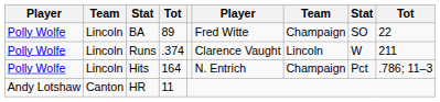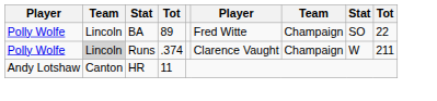 <table class="wikitable">
 <tr>
 <th>Player</th>
 <th>Team</th>
 <th>Stat</th>
 <th>Tot</th>
 <th></th>
 <th>Player</th>
 <th>Team</th>
 <th>Stat</th>
 <th>Tot</th>
 </tr>
 <tr>
 <td><a href='#'>Polly Wolfe</a></td>
 <td>Lincoln</td>
 <td>BA</td>
 <td>89</td>
 <td></td>
 <td>Fred Witte</td>
 <td>Champaign</td>
 <td>SO</td>
 <td>22</td>
 </tr>
 <tr>
 <td><a href='#'>Polly Wolfe</a></td>
-<td>Lincoln</td>
+<td style="background: lightgrey;">Lincoln</td>
 <td>Runs</td>
 <td>.374</td>
 <td></td>
 <td>Clarence Vaught</td>
-<td>Lincoln</td>
+<td>Champaign</td>
 <td>W</td>
 <td>211</td>
-</tr>
-<tr>
-<td><a href='#'>Polly Wolfe</a></td>
-<td>Lincoln</td>
-<td>Hits</td>
-<td>164</td>
-<td></td>
-<td>N. Entrich</td>
-<td>Champaign</td>
-<td>Pct</td>
-<td>.786; 11–3</td>
 </tr>
 <tr>
 <td>Andy Lotshaw</td>
 <td>Canton</td>
 <td>HR</td>
 <td>11</td>
 </tr>
 </table>
